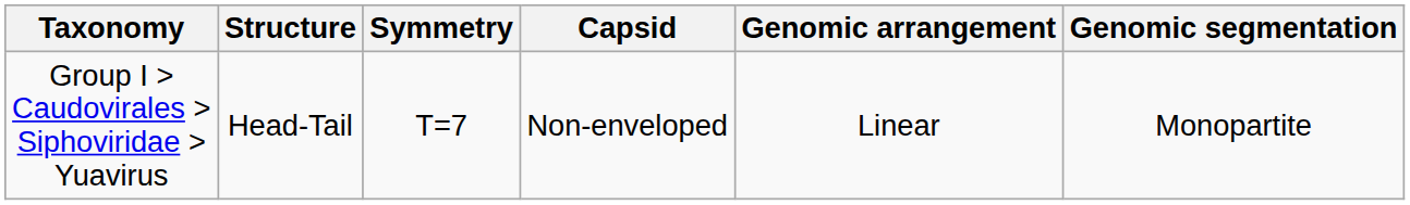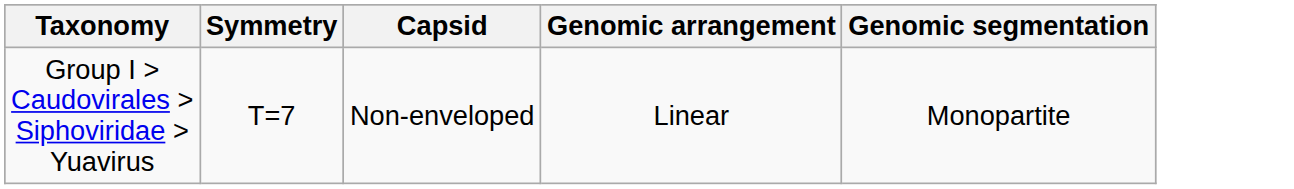 <table class="wikitable sortable" style="text-align:center">
 <tr>
 <th>Taxonomy</th>
-<th>Structure</th>
 <th>Symmetry</th>
 <th>Capsid</th>
 <th>Genomic arrangement</th>
 <th>Genomic segmentation</th>
 </tr>
 <tr>
 <td>Group I ><br><a href='#'>Caudovirales</a> ><br><a href='#'>Siphoviridae</a> ><br>Yuavirus</td>
-<td>Head-Tail</td>
 <td>T=7</td>
 <td>Non-enveloped</td>
 <td>Linear</td>
 <td>Monopartite</td>
 </tr>
 </table>
